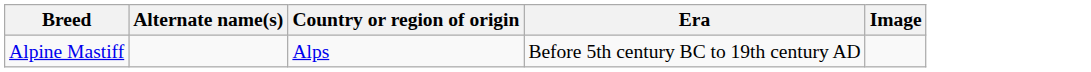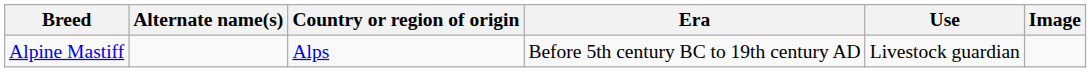 <table class="wikitable sortable">
 <tr>
 <th>Breed</th>
 <th>Alternate name(s)</th>
 <th>Country or region of origin</th>
 <th>Era</th>
+<th>Use</th>
 <th class="unsortable">Image</th>
 </tr>
 <tr>
 <td><a href='#'>Alpine Mastiff</a></td>
 <td></td>
 <td><a href='#'>Alps</a></td>
 <td>Before 5th century BC to 19th century AD</td>
+<td>Livestock guardian</td>
 <td></td>
 </tr>
 </table>
